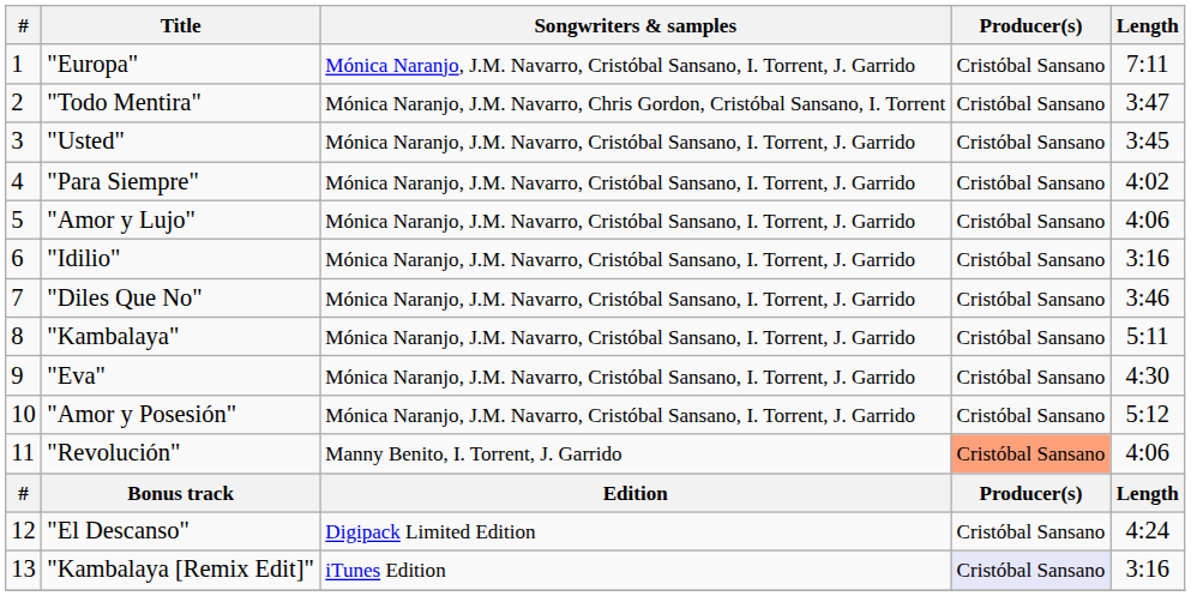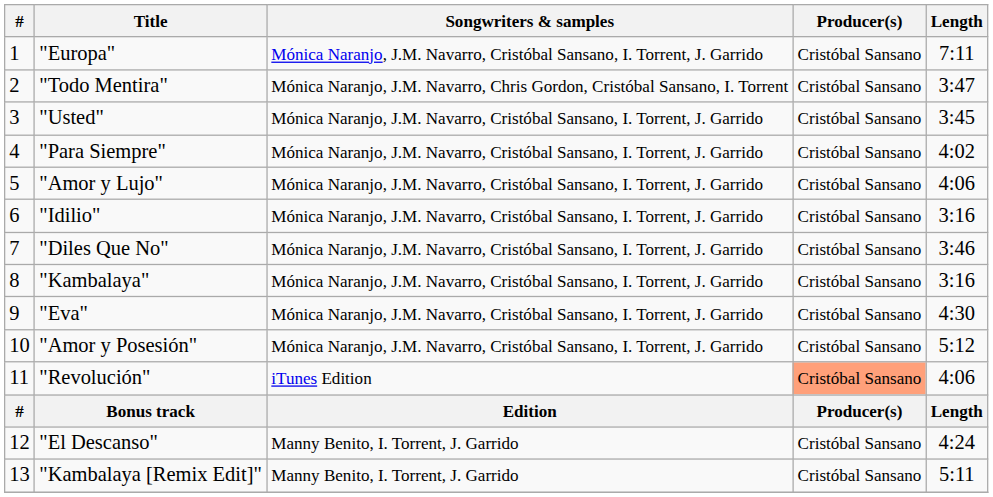 <table class="wikitable">
 <tr>
 <th><small>#</small></th>
 <th><small>Title</small></th>
 <th><small>Songwriters & samples</small></th>
 <th><small>Producer(s)</small></th>
 <th><small>Length</small></th>
 </tr>
 <tr>
 <td>1</td>
 <td>"Europa"</td>
 <td><small><a href='#'>Mónica Naranjo</a>, J.M. Navarro, Cristóbal Sansano, I. Torrent, J. Garrido</small></td>
 <td><small>Cristóbal Sansano</small></td>
 <td align="center">7:11</td>
 </tr>
 <tr>
 <td>2</td>
 <td>"Todo Mentira"</td>
 <td><small>Mónica Naranjo, J.M. Navarro, Chris Gordon, Cristóbal Sansano, I. Torrent</small></td>
 <td><small>Cristóbal Sansano</small></td>
 <td align="center">3:47</td>
 </tr>
 <tr>
 <td>3</td>
 <td>"Usted"</td>
 <td><small>Mónica Naranjo, J.M. Navarro, Cristóbal Sansano, I. Torrent, J. Garrido</small></td>
 <td><small>Cristóbal Sansano</small></td>
 <td align="center">3:45</td>
 </tr>
 <tr>
 <td>4</td>
 <td>"Para Siempre"</td>
 <td><small>Mónica Naranjo, J.M. Navarro, Cristóbal Sansano, I. Torrent, J. Garrido</small></td>
 <td><small>Cristóbal Sansano</small></td>
 <td align="center">4:02</td>
 </tr>
 <tr>
 <td>5</td>
 <td>"Amor y Lujo"</td>
 <td><small>Mónica Naranjo, J.M. Navarro, Cristóbal Sansano, I. Torrent, J. Garrido</small></td>
 <td><small>Cristóbal Sansano</small></td>
 <td align="center">4:06</td>
 </tr>
 <tr>
 <td>6</td>
 <td>"Idilio"</td>
 <td><small>Mónica Naranjo, J.M. Navarro, Cristóbal Sansano, I. Torrent, J. Garrido</small></td>
 <td><small>Cristóbal Sansano</small></td>
 <td align="center">3:16</td>
 </tr>
 <tr>
 <td>7</td>
 <td>"Diles Que No"</td>
 <td><small>Mónica Naranjo, J.M. Navarro, Cristóbal Sansano, I. Torrent, J. Garrido</small></td>
 <td><small>Cristóbal Sansano</small></td>
 <td align="center">3:46</td>
 </tr>
 <tr>
 <td>8</td>
 <td>"Kambalaya"</td>
 <td><small>Mónica Naranjo, J.M. Navarro, Cristóbal Sansano, I. Torrent, J. Garrido</small></td>
 <td><small>Cristóbal Sansano</small></td>
-<td align="center">5:11</td>
+<td align="center">3:16</td>
 </tr>
 <tr>
 <td>9</td>
 <td>"Eva"</td>
 <td><small>Mónica Naranjo, J.M. Navarro, Cristóbal Sansano, I. Torrent, J. Garrido</small></td>
 <td><small>Cristóbal Sansano</small></td>
 <td align="center">4:30</td>
 </tr>
 <tr>
 <td>10</td>
 <td>"Amor y Posesión"</td>
 <td><small>Mónica Naranjo, J.M. Navarro, Cristóbal Sansano, I. Torrent, J. Garrido</small></td>
 <td><small>Cristóbal Sansano</small></td>
 <td align="center">5:12</td>
 </tr>
 <tr>
 <td>11</td>
 <td>"Revolución"</td>
-<td><small>Manny Benito, I. Torrent, J. Garrido</small></td>
+<td><small><a href='#'>iTunes</a> Edition</small></td>
 <td style="background: lightsalmon;"><small>Cristóbal Sansano</small></td>
 <td align="center">4:06</td>
 </tr>
 <tr>
 <th><small>#</small></th>
 <th><small>Bonus track</small></th>
 <th><small>Edition</small></th>
 <th><small>Producer(s)</small></th>
 <th><small>Length</small></th>
 </tr>
 <tr>
 <td>12</td>
 <td>"El Descanso"</td>
-<td><small><a href='#'>Digipack</a> Limited Edition</small></td>
+<td><small>Manny Benito, I. Torrent, J. Garrido</small></td>
 <td><small>Cristóbal Sansano</small></td>
 <td align="center">4:24</td>
 </tr>
 <tr>
 <td>13</td>
 <td>"Kambalaya [Remix Edit]"</td>
-<td><small><a href='#'>iTunes</a> Edition</small></td>
-<td style="background: lavender;"><small>Cristóbal Sansano</small></td>
-<td align="center">3:16</td>
+<td><small>Manny Benito, I. Torrent, J. Garrido</small></td>
+<td><small>Cristóbal Sansano</small></td>
+<td align="center">5:11</td>
 </tr>
 <tr>
 </tr>
 </table>
